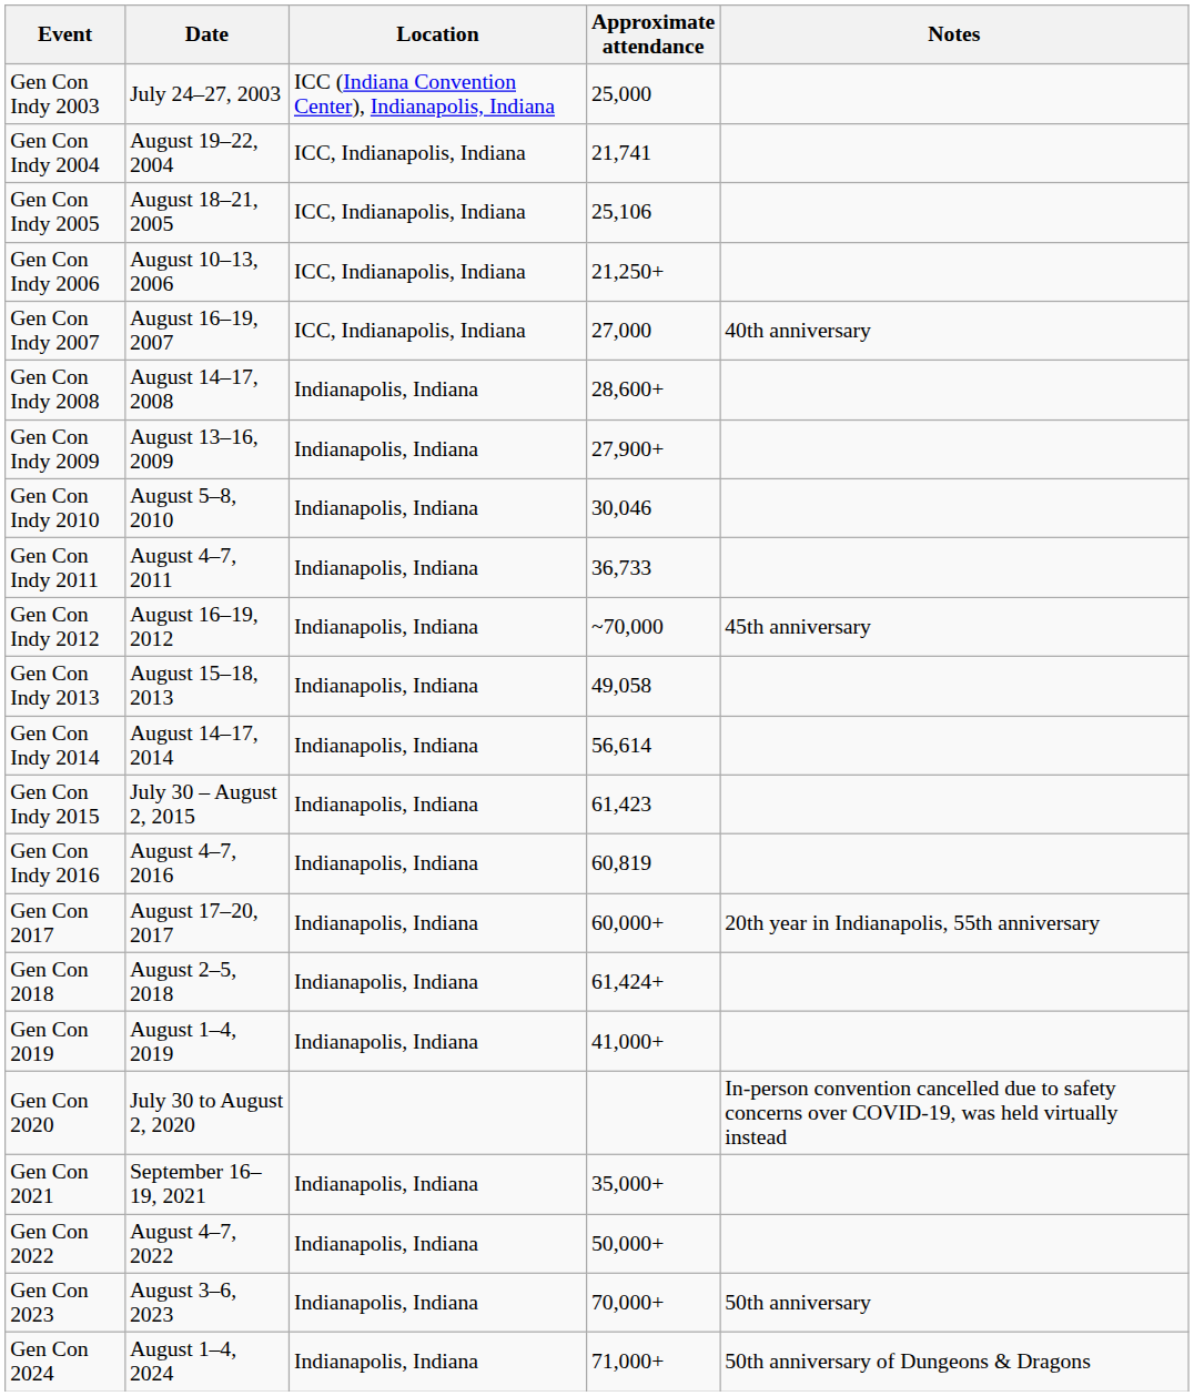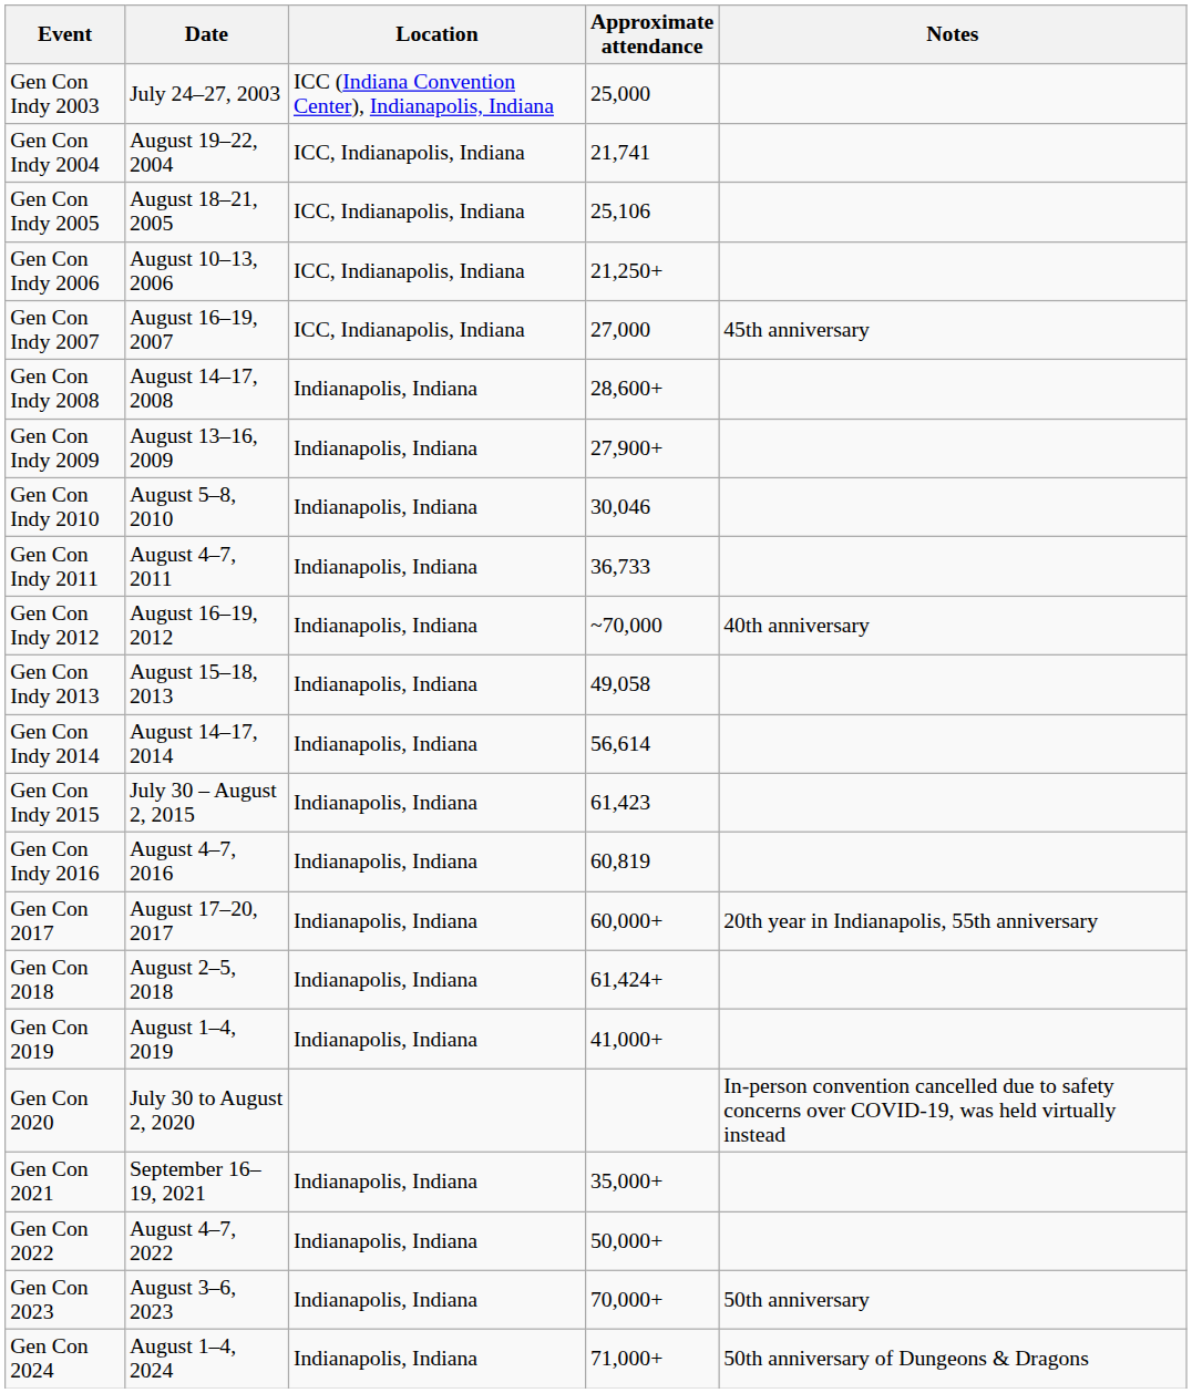 <table class="wikitable">
 <tr>
 <th>Event</th>
 <th>Date</th>
 <th>Location</th>
 <th>Approximate<br>attendance</th>
 <th>Notes</th>
 </tr>
 <tr>
 <td>Gen Con Indy 2003</td>
 <td>July 24–27, 2003</td>
 <td>ICC (<a href='#'>Indiana Convention Center</a>), <a href='#'>Indianapolis, Indiana</a></td>
 <td>25,000</td>
 <td></td>
 </tr>
 <tr>
 <td>Gen Con Indy 2004</td>
 <td>August 19–22, 2004</td>
 <td>ICC, Indianapolis, Indiana</td>
 <td>21,741</td>
 <td></td>
 </tr>
 <tr>
 <td>Gen Con Indy 2005</td>
 <td>August 18–21, 2005</td>
 <td>ICC, Indianapolis, Indiana</td>
 <td>25,106</td>
 <td></td>
 </tr>
 <tr>
 <td>Gen Con Indy 2006</td>
 <td>August 10–13, 2006</td>
 <td>ICC, Indianapolis, Indiana</td>
 <td>21,250+</td>
 <td></td>
 </tr>
 <tr>
 <td>Gen Con Indy 2007</td>
 <td>August 16–19, 2007</td>
 <td>ICC, Indianapolis, Indiana</td>
 <td>27,000</td>
-<td>40th anniversary</td>
+<td>45th anniversary</td>
 </tr>
 <tr>
 <td>Gen Con Indy 2008</td>
 <td>August 14–17, 2008</td>
 <td>Indianapolis, Indiana</td>
 <td>28,600+</td>
 <td></td>
 </tr>
 <tr>
 <td>Gen Con Indy 2009</td>
 <td>August 13–16, 2009</td>
 <td>Indianapolis, Indiana</td>
 <td>27,900+</td>
 <td></td>
 </tr>
 <tr>
 <td>Gen Con Indy 2010</td>
 <td>August 5–8, 2010</td>
 <td>Indianapolis, Indiana</td>
 <td>30,046</td>
 <td></td>
 </tr>
 <tr>
 <td>Gen Con Indy 2011</td>
 <td>August 4–7, 2011</td>
 <td>Indianapolis, Indiana</td>
 <td>36,733</td>
 <td></td>
 </tr>
 <tr>
 <td>Gen Con Indy 2012</td>
 <td>August 16–19, 2012</td>
 <td>Indianapolis, Indiana</td>
 <td>~70,000</td>
-<td>45th anniversary</td>
+<td>40th anniversary</td>
 </tr>
 <tr>
 <td>Gen Con Indy 2013</td>
 <td>August 15–18, 2013</td>
 <td>Indianapolis, Indiana</td>
 <td>49,058</td>
 <td></td>
 </tr>
 <tr>
 <td>Gen Con Indy 2014</td>
 <td>August 14–17, 2014</td>
 <td>Indianapolis, Indiana</td>
 <td>56,614</td>
 <td></td>
 </tr>
 <tr>
 <td>Gen Con Indy 2015</td>
 <td>July 30 – August 2, 2015</td>
 <td>Indianapolis, Indiana</td>
 <td>61,423</td>
 <td></td>
 </tr>
 <tr>
 <td>Gen Con Indy 2016</td>
 <td>August 4–7, 2016</td>
 <td>Indianapolis, Indiana</td>
 <td>60,819</td>
 <td></td>
 </tr>
 <tr>
 <td>Gen Con 2017</td>
 <td>August 17–20, 2017</td>
 <td>Indianapolis, Indiana</td>
 <td>60,000+</td>
 <td>20th year in Indianapolis, 55th anniversary</td>
 </tr>
 <tr>
 <td>Gen Con 2018</td>
 <td>August 2–5, 2018</td>
 <td>Indianapolis, Indiana</td>
 <td>61,424+</td>
 <td></td>
 </tr>
 <tr>
 <td>Gen Con 2019</td>
 <td>August 1–4, 2019</td>
 <td>Indianapolis, Indiana</td>
 <td>41,000+</td>
 <td></td>
 </tr>
 <tr>
 <td>Gen Con 2020</td>
 <td>July 30 to August 2, 2020</td>
 <td></td>
 <td></td>
 <td>In-person convention cancelled due to safety concerns over COVID-19, was held virtually instead</td>
 </tr>
 <tr>
 <td>Gen Con 2021</td>
 <td>September 16–19, 2021</td>
 <td>Indianapolis, Indiana</td>
 <td>35,000+</td>
 <td></td>
 </tr>
 <tr>
 <td>Gen Con 2022</td>
 <td>August 4–7, 2022</td>
 <td>Indianapolis, Indiana</td>
 <td>50,000+</td>
 <td></td>
 </tr>
 <tr>
 <td>Gen Con 2023</td>
 <td>August 3–6, 2023</td>
 <td>Indianapolis, Indiana</td>
 <td>70,000+</td>
 <td>50th anniversary</td>
 </tr>
 <tr>
 <td>Gen Con 2024</td>
 <td>August 1–4, 2024</td>
 <td>Indianapolis, Indiana</td>
 <td>71,000+</td>
 <td>50th anniversary of Dungeons & Dragons</td>
 </tr>
 </table>
